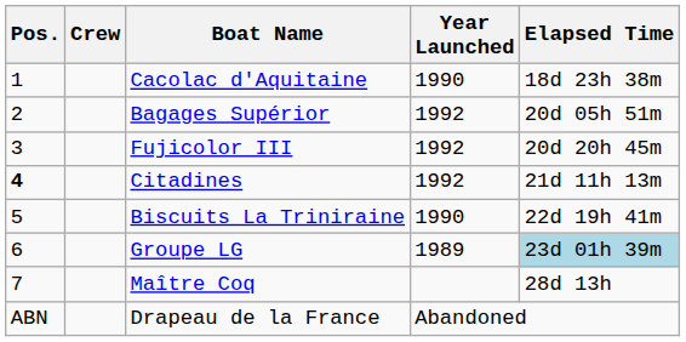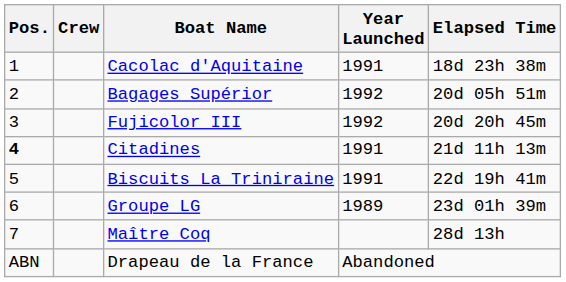 <table class="wikitable sortable">
 <tr>
 <th>Pos.</th>
 <th>Crew</th>
 <th>Boat Name</th>
 <th>Year<br>Launched</th>
 <th>Elapsed Time</th>
 </tr>
 <tr>
 <td>1</td>
 <td></td>
 <td><a href='#'>Cacolac d'Aquitaine</a></td>
-<td>1990</td>
+<td>1991</td>
 <td>18d 23h 38m</td>
 </tr>
 <tr>
 <td>2</td>
 <td></td>
 <td><a href='#'>Bagages Supérior</a></td>
 <td>1992</td>
 <td>20d 05h 51m</td>
 </tr>
 <tr>
 <td>3</td>
 <td></td>
 <td><a href='#'>Fujicolor III</a></td>
 <td>1992</td>
 <td>20d 20h 45m</td>
 </tr>
 <tr>
 <td><strong>4</strong></td>
 <td></td>
 <td><a href='#'>Citadines</a></td>
-<td>1992</td>
+<td>1991</td>
 <td>21d 11h 13m</td>
 </tr>
 <tr>
 <td>5</td>
 <td></td>
 <td><a href='#'>Biscuits La Triniraine</a></td>
-<td>1990</td>
+<td>1991</td>
 <td>22d 19h 41m</td>
 </tr>
 <tr>
 <td>6</td>
 <td></td>
 <td><a href='#'>Groupe LG</a></td>
 <td>1989</td>
-<td style="background: lightblue;">23d 01h 39m</td>
+<td>23d 01h 39m</td>
 </tr>
 <tr>
 <td>7</td>
 <td></td>
 <td><a href='#'>Maître Coq</a></td>
 <td></td>
 <td>28d 13h</td>
 </tr>
 <tr>
 <td>ABN</td>
 <td></td>
 <td>Drapeau de la France</td>
 <td colspan=2>Abandoned</td>
 </tr>
 </table>
